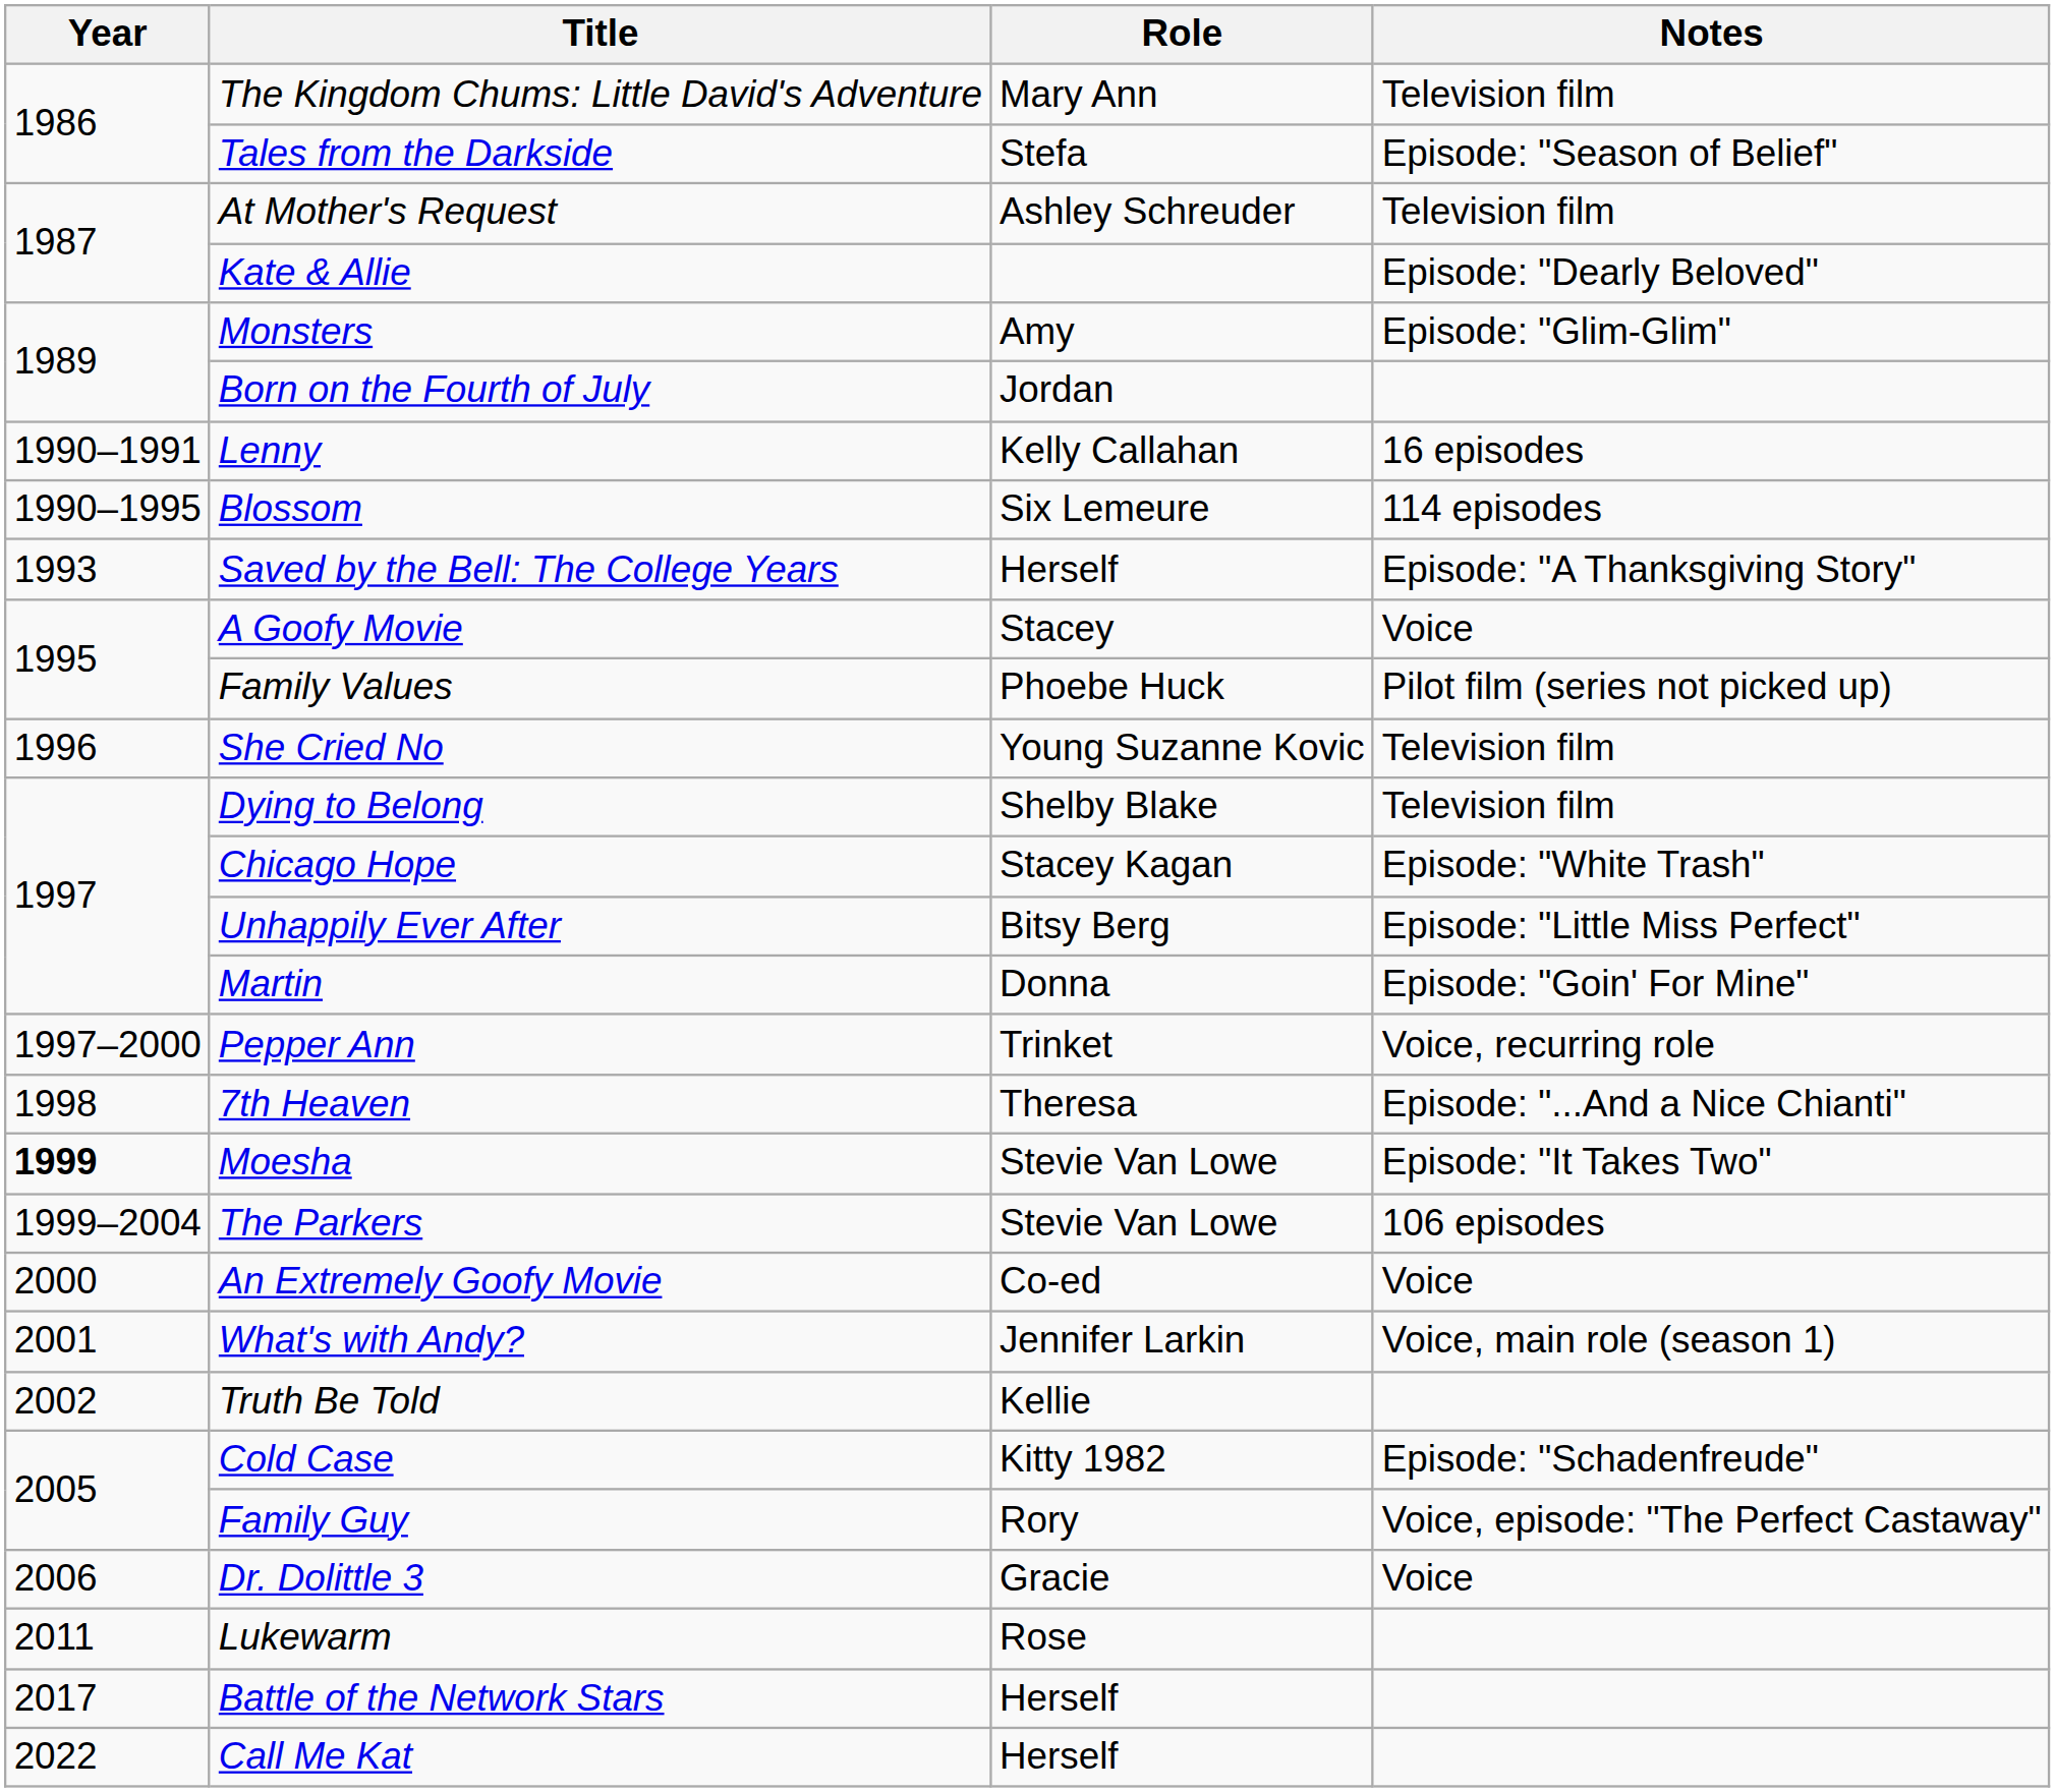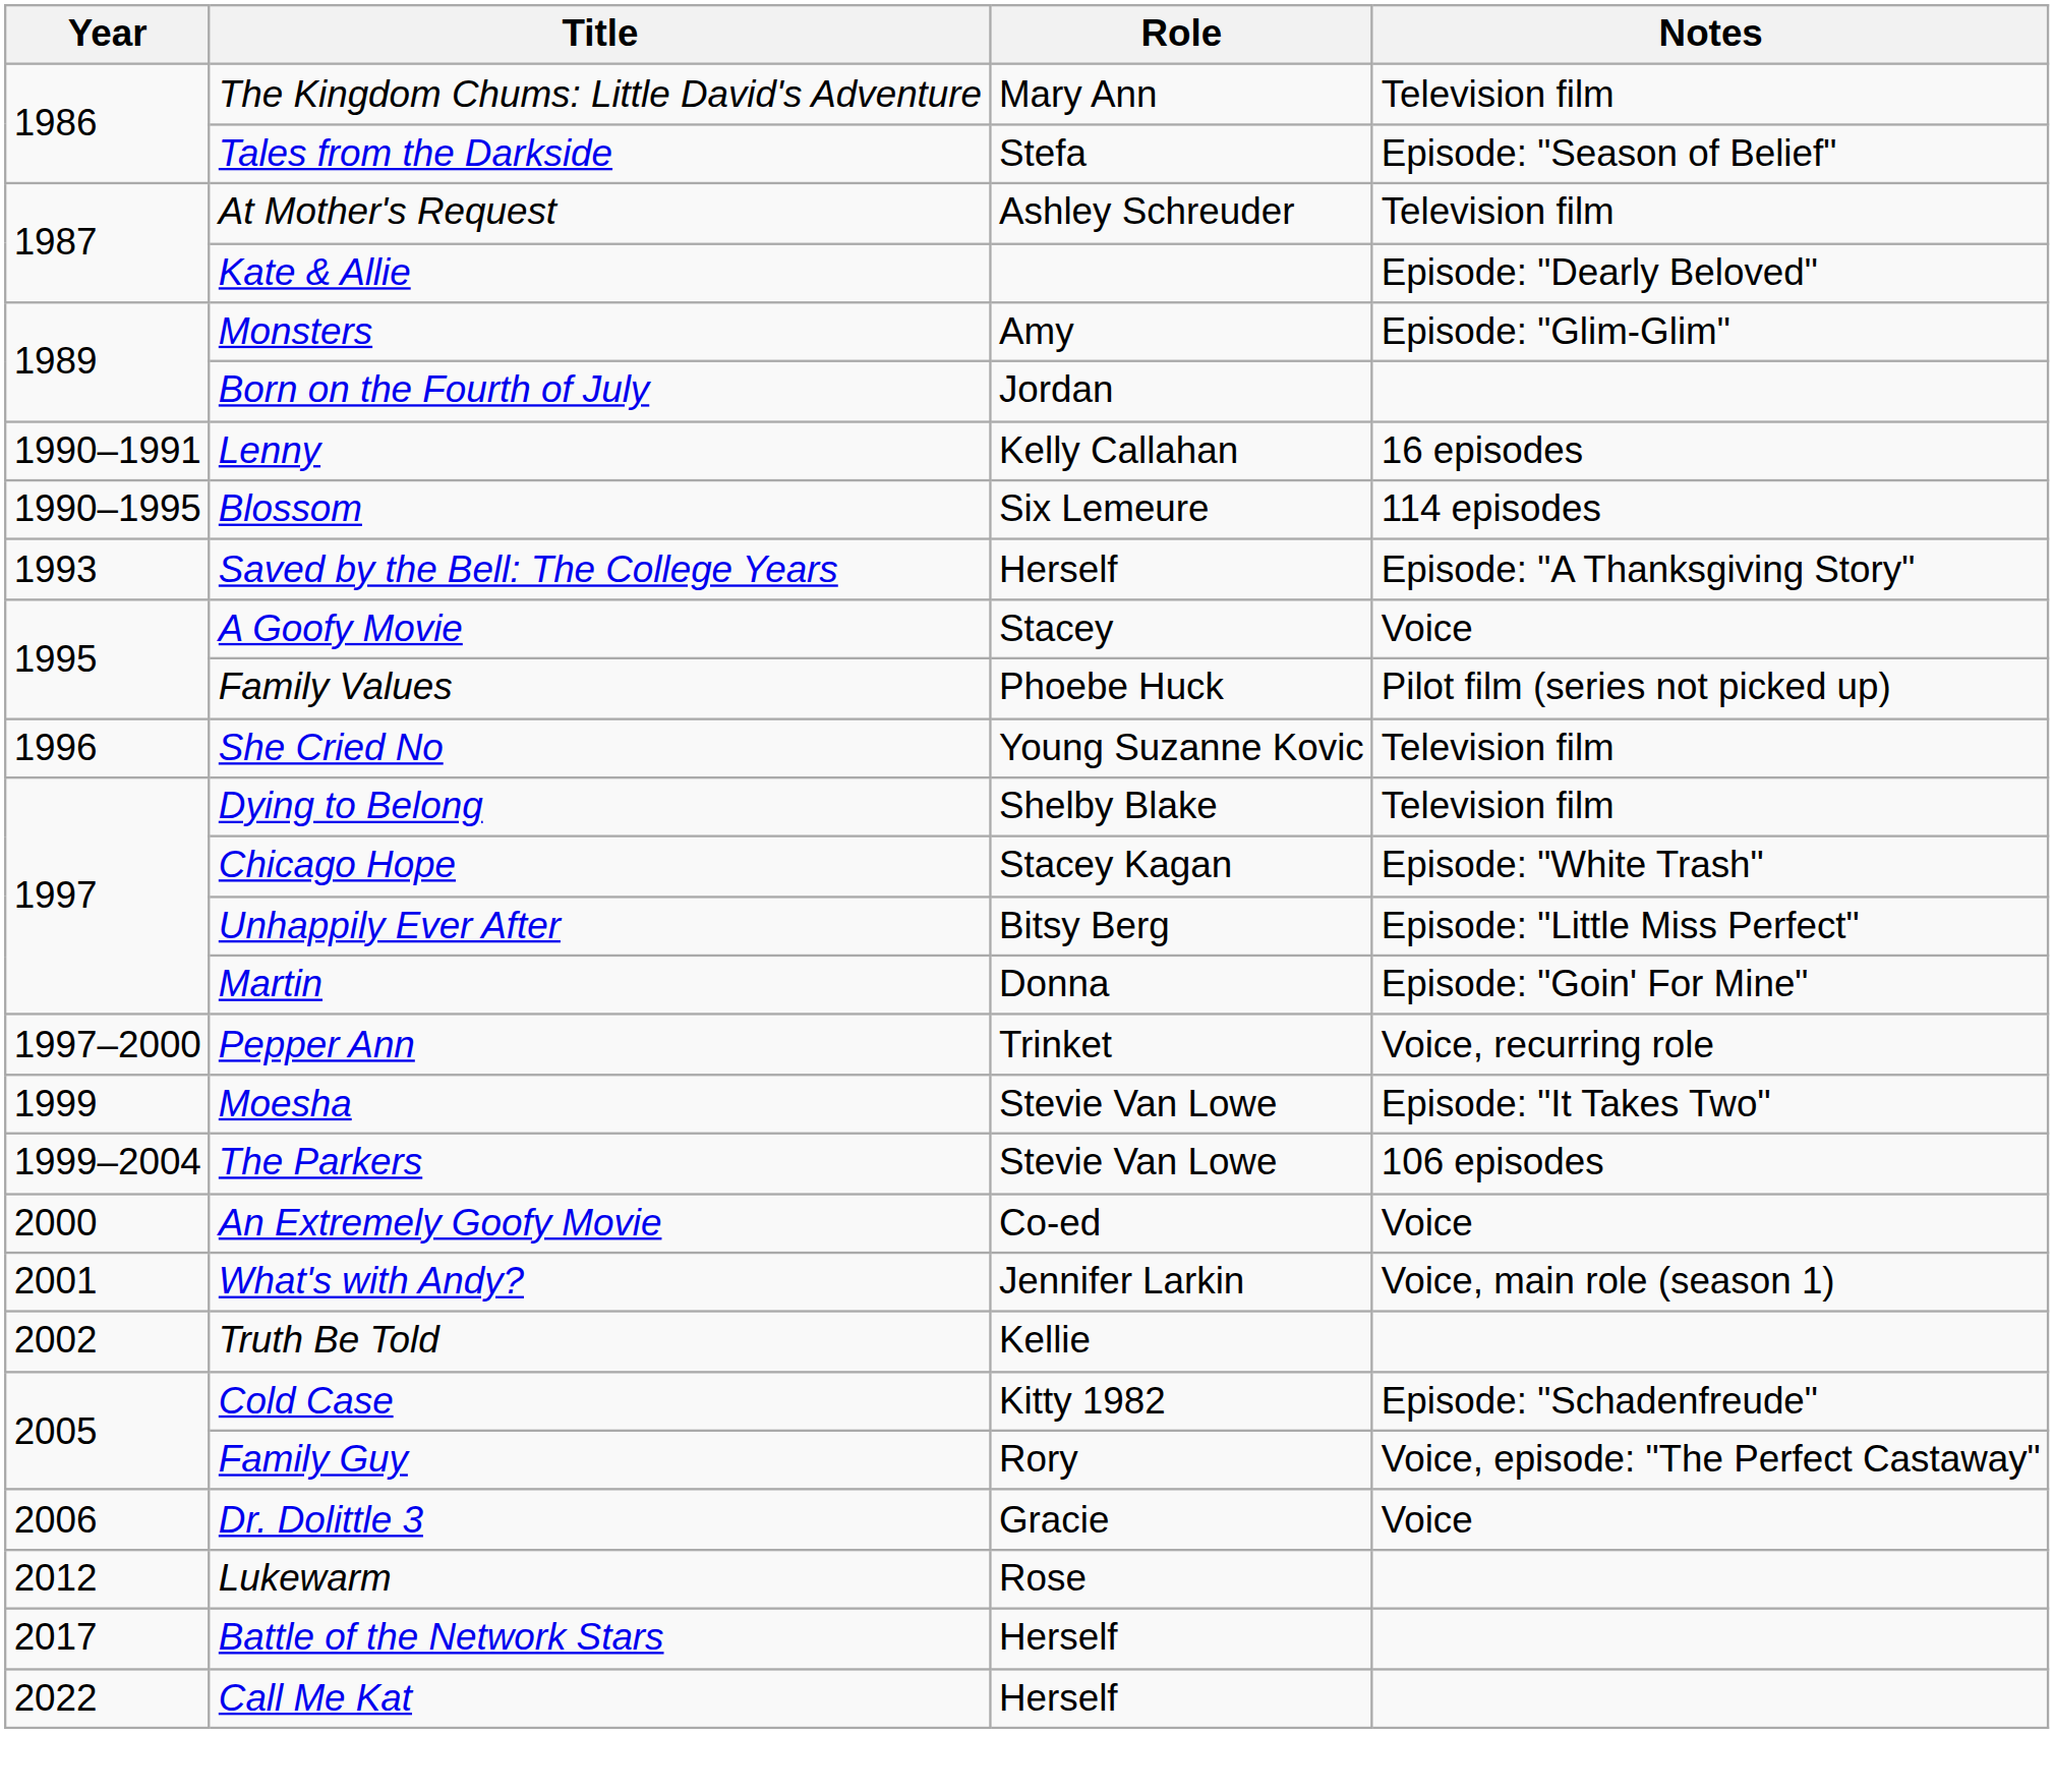 <table class="wikitable sortable">
 <tr>
 <th>Year</th>
 <th>Title</th>
 <th>Role</th>
 <th class="unsortable">Notes</th>
 </tr>
 <tr>
 <td rowspan=2>1986</td>
 <td><em>The Kingdom Chums: Little David's Adventure</em></td>
 <td>Mary Ann</td>
 <td>Television film</td>
 </tr>
 <tr>
 <td><em><a href='#'>Tales from the Darkside</a></em></td>
 <td>Stefa</td>
 <td>Episode: "Season of Belief"</td>
 </tr>
 <tr>
 <td rowspan=2>1987</td>
 <td><em>At Mother's Request</em></td>
 <td>Ashley Schreuder</td>
 <td>Television film</td>
 </tr>
 <tr>
 <td><em><a href='#'>Kate & Allie</a></em></td>
 <td></td>
 <td>Episode: "Dearly Beloved"</td>
 </tr>
 <tr>
 <td rowspan=2>1989</td>
 <td><em><a href='#'>Monsters</a></em></td>
 <td>Amy</td>
 <td>Episode: "Glim-Glim"</td>
 </tr>
 <tr>
 <td><em><a href='#'>Born on the Fourth of July</a></em></td>
 <td>Jordan</td>
 <td></td>
 </tr>
 <tr>
 <td>1990–1991</td>
 <td><em><a href='#'>Lenny</a></em></td>
 <td>Kelly Callahan</td>
 <td>16 episodes</td>
 </tr>
 <tr>
 <td>1990–1995</td>
 <td><em><a href='#'>Blossom</a></em></td>
 <td>Six Lemeure</td>
 <td>114 episodes</td>
 </tr>
 <tr>
 <td>1993</td>
 <td><em><a href='#'>Saved by the Bell: The College Years</a></em></td>
 <td>Herself</td>
 <td>Episode: "A Thanksgiving Story"</td>
 </tr>
 <tr>
 <td rowspan=2>1995</td>
 <td><em><a href='#'>A Goofy Movie</a></em></td>
 <td>Stacey</td>
 <td>Voice</td>
 </tr>
 <tr>
 <td><em>Family Values</em></td>
 <td>Phoebe Huck</td>
 <td>Pilot film (series not picked up)</td>
 </tr>
 <tr>
 <td>1996</td>
 <td><em><a href='#'>She Cried No</a></em></td>
 <td>Young Suzanne Kovic</td>
 <td>Television film</td>
 </tr>
 <tr>
 <td rowspan=4>1997</td>
 <td><em><a href='#'>Dying to Belong</a></em></td>
 <td>Shelby Blake</td>
 <td>Television film</td>
 </tr>
 <tr>
 <td><em><a href='#'>Chicago Hope</a></em></td>
 <td>Stacey Kagan</td>
 <td>Episode: "White Trash"</td>
 </tr>
 <tr>
 <td><em><a href='#'>Unhappily Ever After</a></em></td>
 <td>Bitsy Berg</td>
 <td>Episode: "Little Miss Perfect"</td>
 </tr>
 <tr>
 <td><em><a href='#'>Martin</a></em></td>
 <td>Donna</td>
 <td>Episode: "Goin' For Mine"</td>
 </tr>
 <tr>
 <td>1997–2000</td>
 <td><em><a href='#'>Pepper Ann</a></em></td>
 <td>Trinket</td>
 <td>Voice, recurring role</td>
 </tr>
 <tr>
-<td>1998</td>
-<td><em><a href='#'>7th Heaven</a></em></td>
-<td>Theresa</td>
-<td>Episode: "...And a Nice Chianti"</td>
-</tr>
-<tr>
-<td><strong>1999</strong></td>
+<td>1999</td>
 <td><em><a href='#'>Moesha</a></em></td>
 <td>Stevie Van Lowe</td>
 <td>Episode: "It Takes Two"</td>
 </tr>
 <tr>
 <td>1999–2004</td>
 <td><em><a href='#'>The Parkers</a></em></td>
 <td>Stevie Van Lowe</td>
 <td>106 episodes</td>
 </tr>
 <tr>
 <td>2000</td>
 <td><em><a href='#'>An Extremely Goofy Movie</a></em></td>
 <td>Co-ed</td>
 <td>Voice</td>
 </tr>
 <tr>
 <td>2001</td>
 <td><em><a href='#'>What's with Andy?</a></em></td>
 <td>Jennifer Larkin</td>
 <td>Voice, main role (season 1)</td>
 </tr>
 <tr>
 <td>2002</td>
 <td><em>Truth Be Told</em></td>
 <td>Kellie</td>
 <td></td>
 </tr>
 <tr>
 <td rowspan=2>2005</td>
 <td><em><a href='#'>Cold Case</a></em></td>
 <td>Kitty 1982</td>
 <td>Episode: "Schadenfreude"</td>
 </tr>
 <tr>
 <td><em><a href='#'>Family Guy</a></em></td>
 <td>Rory</td>
 <td>Voice, episode: "The Perfect Castaway"</td>
 </tr>
 <tr>
 <td>2006</td>
 <td><em><a href='#'>Dr. Dolittle 3</a></em></td>
 <td>Gracie</td>
 <td>Voice</td>
 </tr>
 <tr>
-<td>2011</td>
+<td>2012</td>
 <td><em>Lukewarm</em></td>
 <td>Rose</td>
 <td></td>
 </tr>
 <tr>
 <td>2017</td>
 <td><em><a href='#'>Battle of the Network Stars</a></em></td>
 <td>Herself</td>
 <td></td>
 </tr>
 <tr>
 <td>2022</td>
 <td><em><a href='#'>Call Me Kat</a></em></td>
 <td>Herself</td>
 <td></td>
 </tr>
 </table>
